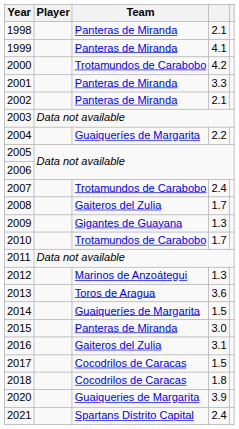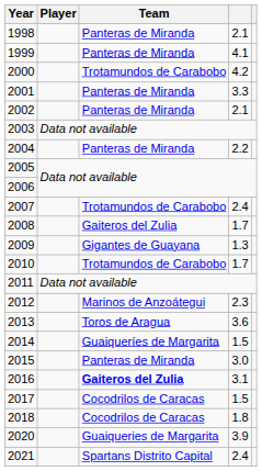 <table class="wikitable sortable">
 <tr>
 <th>Year</th>
 <th>Player</th>
 <th>Team</th>
 <th></th>
 <th></th>
 </tr>
 <tr>
 <td>1998</td>
 <td> </td>
 <td><a href='#'>Panteras de Miranda</a></td>
 <td>2.1</td>
 <td></td>
 </tr>
 <tr>
 <td>1999</td>
 <td> </td>
 <td><a href='#'>Panteras de Miranda</a></td>
 <td>4.1</td>
 <td></td>
 </tr>
 <tr>
 <td>2000</td>
 <td> </td>
 <td><a href='#'>Trotamundos de Carabobo</a></td>
 <td>4.2</td>
 <td></td>
 </tr>
 <tr>
 <td>2001</td>
 <td> </td>
 <td><a href='#'>Panteras de Miranda</a></td>
 <td>3.3</td>
 <td></td>
 </tr>
 <tr>
 <td>2002</td>
 <td> </td>
 <td><a href='#'>Panteras de Miranda</a></td>
 <td>2.1</td>
 <td></td>
 </tr>
 <tr>
 <td>2003</td>
 <td colspan=4><em>Data not available</em></td>
 </tr>
 <tr>
 <td>2004</td>
 <td> </td>
-<td><a href='#'>Guaiqueríes de Margarita</a></td>
+<td><a href='#'>Panteras de Miranda</a></td>
 <td>2.2</td>
 <td></td>
 </tr>
 <tr>
 <td>2005</td>
 <td colspan=4; rowspan=2><em>Data not available</em></td>
 </tr>
 <tr>
 <td>2006</td>
 </tr>
 <tr>
 <td>2007</td>
 <td> </td>
 <td><a href='#'>Trotamundos de Carabobo</a></td>
 <td>2.4</td>
 <td></td>
 </tr>
 <tr>
 <td>2008</td>
 <td> </td>
 <td><a href='#'>Gaiteros del Zulia</a></td>
 <td>1.7</td>
 <td></td>
 </tr>
 <tr>
 <td>2009</td>
 <td> </td>
 <td><a href='#'>Gigantes de Guayana</a></td>
 <td>1.3</td>
 <td></td>
 </tr>
 <tr>
 <td>2010</td>
 <td> </td>
 <td><a href='#'>Trotamundos de Carabobo</a></td>
 <td>1.7</td>
 <td></td>
 </tr>
 <tr>
 <td>2011</td>
 <td colspan=4><em>Data not available</em></td>
 </tr>
 <tr>
 <td>2012</td>
 <td> </td>
 <td><a href='#'>Marinos de Anzoátegui</a></td>
-<td>1.3</td>
+<td>2.3</td>
 <td></td>
 </tr>
 <tr>
 <td>2013</td>
 <td> </td>
 <td><a href='#'>Toros de Aragua</a></td>
 <td>3.6</td>
 <td></td>
 </tr>
 <tr>
 <td>2014</td>
 <td> </td>
 <td><a href='#'>Guaiqueríes de Margarita</a></td>
 <td>1.5</td>
 <td></td>
 </tr>
 <tr>
 <td>2015</td>
 <td> </td>
 <td><a href='#'>Panteras de Miranda</a></td>
 <td>3.0</td>
 <td></td>
 </tr>
 <tr>
 <td>2016</td>
 <td> </td>
-<td><a href='#'>Gaiteros del Zulia</a></td>
+<td><strong><a href='#'>Gaiteros del Zulia</a></strong></td>
 <td>3.1</td>
 <td></td>
 </tr>
 <tr>
 <td>2017</td>
 <td> </td>
 <td><a href='#'>Cocodrilos de Caracas</a></td>
 <td>1.5</td>
 <td></td>
 </tr>
 <tr>
 <td>2018</td>
 <td> </td>
 <td><a href='#'>Cocodrilos de Caracas</a></td>
 <td>1.8</td>
 <td></td>
 </tr>
 <tr>
 <td>2020</td>
 <td> </td>
 <td><a href='#'>Guaiqueries de Margarita</a></td>
 <td>3.9</td>
 <td></td>
 </tr>
 <tr>
 <td>2021</td>
 <td> </td>
 <td><a href='#'>Spartans Distrito Capital</a></td>
 <td>2.4</td>
 <td></td>
 </tr>
 </table>
